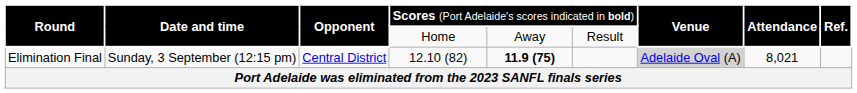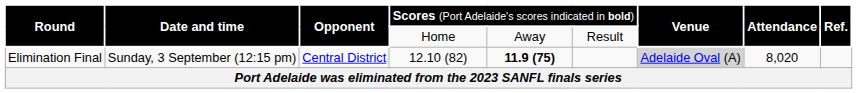 <table class="wikitable" style="font-size:90%; text-align:center;">
 <tr>
 <td style="background:black; color:white; border: solid #FFFFFF 2px" rowspan=2><strong>Round</strong></td>
 <td style="background:black; color:white; border: solid #FFFFFF 2px" rowspan=2><strong>Date and time</strong></td>
 <td style="background:black; color:white; border: solid #FFFFFF 2px" rowspan=2><strong>Opponent</strong></td>
 <td style="background:black; color:white; border: solid #FFFFFF 2px" colspan=3><strong>Scores</strong> <small>(Port Adelaide's scores indicated in <strong>bold</strong>)</small></td>
 <td style="background:black; color:white; border: solid #FFFFFF 2px" rowspan=2><strong>Venue</strong></td>
 <td style="background:black; color:white; border: solid #FFFFFF 2px" rowspan=2><strong>Attendance</strong></td>
 <td style="background:black; color:white; border: solid #FFFFFF 2px" rowspan=2><strong>Ref.</strong></td>
 </tr>
 <tr>
 <td>Home</td>
 <td>Away</td>
 <td>Result</td>
 </tr>
 <tr>
 <td>Elimination Final</td>
 <td>Sunday, 3 September (12:15 pm)</td>
 <td><a href='#'>Central District</a></td>
 <td>12.10 (82)</td>
 <td><strong>11.9 (75)</strong></td>
 <td></td>
 <td style="background: lightgrey;"><a href='#'>Adelaide Oval</a> (A)</td>
-<td>8,021</td>
+<td>8,020</td>
 <td></td>
 </tr>
 <tr>
 <th colspan=9><span><em>Port Adelaide was eliminated from the 2023 SANFL finals series</em></span></th>
 </tr>
 </table>
